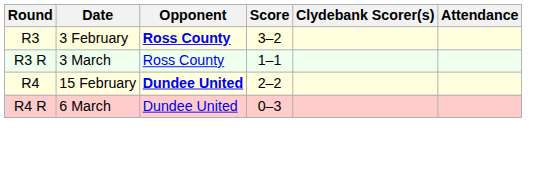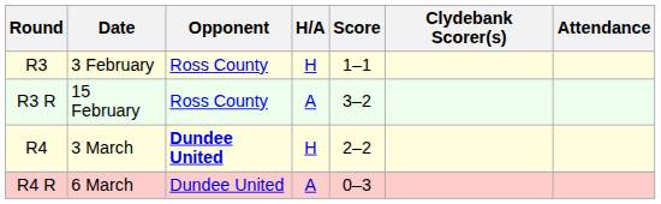 <table class="wikitable" style="text-align:center">
 <tr>
 <th>Round</th>
 <th>Date</th>
 <th>Opponent</th>
+<th>H/A</th>
 <th>Score</th>
 <th>Clydebank Scorer(s)</th>
 <th>Attendance</th>
 </tr>
 <tr bgcolor=#FFFFDD>
 <td>R3</td>
 <td align=left>3 February</td>
-<td align=left><strong><a href='#'>Ross County</a></strong></td>
-<td>3–2</td>
+<td align=left><a href='#'>Ross County</a></td>
+<td><a href='#'>H</a></td>
+<td>1–1</td>
 <td align=left></td>
 <td></td>
 </tr>
 <tr bgcolor=#EEFFEE>
 <td>R3 R</td>
-<td align=left>3 March</td>
+<td align=left>15 February</td>
 <td align=left><a href='#'>Ross County</a></td>
-<td>1–1</td>
+<td><a href='#'>A</a></td>
+<td>3–2</td>
 <td align=left></td>
 <td></td>
 </tr>
 <tr bgcolor=#FFFFDD>
 <td>R4</td>
-<td align=left>15 February</td>
+<td align=left>3 March</td>
 <td align=left><strong><a href='#'>Dundee United</a></strong></td>
+<td><a href='#'>H</a></td>
 <td>2–2</td>
 <td align=left></td>
 <td></td>
 </tr>
 <tr bgcolor=#FFCCCC>
 <td>R4 R</td>
 <td align=left>6 March</td>
 <td align=left><a href='#'>Dundee United</a></td>
+<td><a href='#'>A</a></td>
 <td>0–3</td>
 <td align=left></td>
 <td></td>
 </tr>
 </table>
